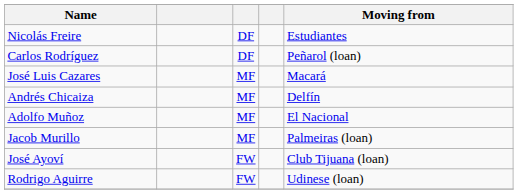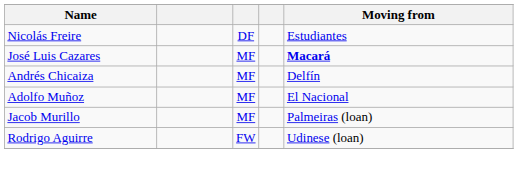 <table class="wikitable" style="text-align: center;">
 <tr>
 </tr>
 <tr>
 <th width=30% align="center">Name</th>
 <th width=15% align="center"></th>
 <th width=5% align="center"></th>
 <th width=5% align="center"></th>
 <th width=45% align="center">Moving from</th>
 </tr>
 <tr>
 <td align=left><a href='#'>Nicolás Freire</a></td>
 <td></td>
 <td><a href='#'>DF</a></td>
 <td></td>
 <td align=left><a href='#'>Estudiantes</a> </td>
 </tr>
 <tr>
-<td align=left><a href='#'>Carlos Rodríguez</a></td>
-<td></td>
-<td><a href='#'>DF</a></td>
-<td></td>
-<td align=left><a href='#'>Peñarol</a>  (loan)</td>
-</tr>
-<tr>
 <td align=left><a href='#'>José Luis Cazares</a></td>
 <td></td>
 <td><a href='#'>MF</a></td>
 <td></td>
-<td align=left><a href='#'>Macará</a> </td>
+<td align=left><strong><a href='#'>Macará</a> </strong></td>
 </tr>
 <tr>
 <td align=left><a href='#'>Andrés Chicaiza</a></td>
 <td></td>
 <td><a href='#'>MF</a></td>
 <td></td>
 <td align=left><a href='#'>Delfín</a> </td>
 </tr>
 <tr>
 <td align=left><a href='#'>Adolfo Muñoz</a></td>
 <td></td>
 <td><a href='#'>MF</a></td>
 <td></td>
 <td align=left><a href='#'>El Nacional</a> </td>
 </tr>
 <tr>
 <td align=left><a href='#'>Jacob Murillo</a></td>
 <td></td>
 <td><a href='#'>MF</a></td>
 <td></td>
 <td align=left><a href='#'>Palmeiras</a>  (loan)</td>
 </tr>
 <tr>
-<td align=left><a href='#'>José Ayoví</a></td>
-<td></td>
-<td><a href='#'>FW</a></td>
-<td></td>
-<td align=left><a href='#'>Club Tijuana</a>  (loan)</td>
-</tr>
-<tr>
 <td align=left><a href='#'>Rodrigo Aguirre</a></td>
 <td></td>
 <td><a href='#'>FW</a></td>
 <td></td>
 <td align=left><a href='#'>Udinese</a>  (loan)</td>
 </tr>
 <tr>
 </tr>
 </table>
